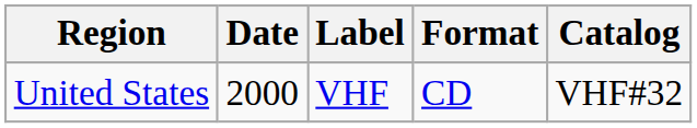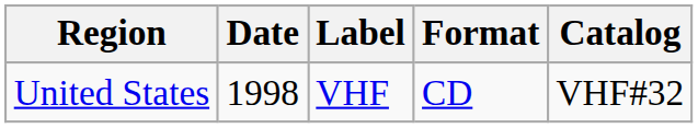 <table class="wikitable">
 <tr>
 <th>Region</th>
 <th>Date</th>
 <th>Label</th>
 <th>Format</th>
 <th>Catalog</th>
 </tr>
 <tr>
 <td><a href='#'>United States</a></td>
-<td>2000</td>
+<td>1998</td>
 <td><a href='#'>VHF</a></td>
 <td><a href='#'>CD</a></td>
 <td>VHF#32</td>
 </tr>
 </table>
